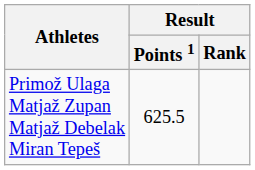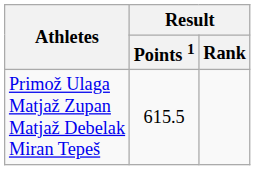 <table class="wikitable" border="1" style="font-size:90%">
 <tr>
 <th rowspan=2>Athletes</th>
 <th colspan=2>Result</th>
 </tr>
 <tr>
 <th>Points <sup>1</sup></th>
 <th>Rank</th>
 </tr>
 <tr>
 <td><a href='#'>Primož Ulaga</a><br><a href='#'>Matjaž Zupan</a><br><a href='#'>Matjaž Debelak</a><br><a href='#'>Miran Tepeš</a></td>
-<td align=center>625.5</td>
+<td align=center>615.5</td>
 <td align=center></td>
 </tr>
 </table>
